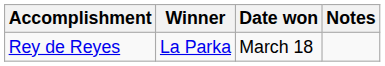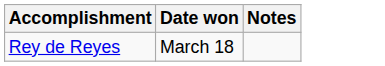 <table class="wikitable">
 <tr>
 <th>Accomplishment</th>
-<th>Winner</th>
 <th>Date won</th>
 <th>Notes</th>
 </tr>
 <tr>
 <td><a href='#'>Rey de Reyes</a></td>
-<td><a href='#'>La Parka</a></td>
 <td>March 18</td>
 <td></td>
 </tr>
 </table>
